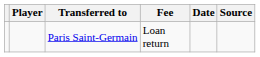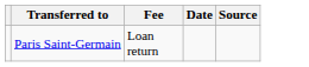 <table class="wikitable plainrowheaders sortable">
 <tr>
 <th></th>
-<th scope="col">Player</th>
 <th>Transferred to</th>
 <th style="width: 65px;">Fee</th>
 <th scope="col">Date</th>
 <th scope="col">Source</th>
 </tr>
 <tr>
 <td align="center"></td>
-<td></td>
 <td> <a href='#'>Paris Saint-Germain</a></td>
 <td>Loan return</td>
 <td></td>
 <td></td>
 </tr>
 </table>
